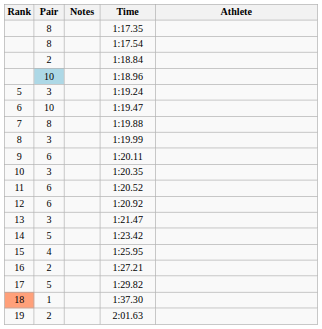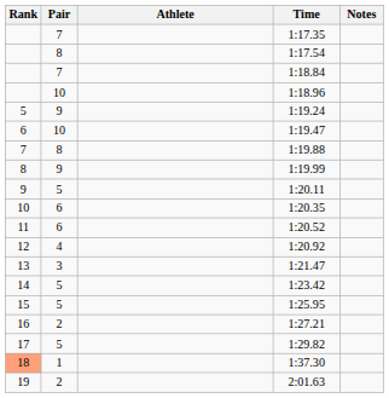 <table class=wikitable style="text-align:center">
 <tr>
 <th width=40>Rank</th>
 <th width=40>Pair</th>
+<th width=250>Athlete</th>
+<th width=80>Time</th>
 <th width=50>Notes</th>
-<th width=80>Time</th>
-<th width=250>Athlete</th>
+</tr>
+<tr>
+<td></td>
+<td>7</td>
+<td align=left></td>
+<td>1:17.35</td>
+<td></td>
 </tr>
 <tr>
 <td></td>
 <td>8</td>
+<td align=left></td>
+<td>1:17.54</td>
 <td></td>
-<td>1:17.35</td>
-<td align=left></td>
 </tr>
 <tr>
 <td></td>
-<td>8</td>
+<td>7</td>
+<td align=left></td>
+<td>1:18.84</td>
 <td></td>
-<td>1:17.54</td>
-<td align=left></td>
 </tr>
 <tr>
 <td></td>
-<td>2</td>
+<td>10</td>
+<td align=left></td>
+<td>1:18.96</td>
 <td></td>
-<td>1:18.84</td>
-<td align=left></td>
-</tr>
-<tr>
-<td></td>
-<td style="background: lightblue;">10</td>
-<td></td>
-<td>1:18.96</td>
-<td align=left></td>
 </tr>
 <tr>
 <td>5</td>
-<td>3</td>
+<td>9</td>
+<td align=left></td>
+<td>1:19.24</td>
 <td></td>
-<td>1:19.24</td>
-<td align=left></td>
 </tr>
 <tr>
 <td>6</td>
 <td>10</td>
+<td align=left></td>
+<td>1:19.47</td>
 <td></td>
-<td>1:19.47</td>
-<td align=left></td>
 </tr>
 <tr>
 <td>7</td>
 <td>8</td>
+<td align=left></td>
+<td>1:19.88</td>
 <td></td>
-<td>1:19.88</td>
-<td align=left></td>
 </tr>
 <tr>
 <td>8</td>
-<td>3</td>
+<td>9</td>
+<td align=left></td>
+<td>1:19.99</td>
 <td></td>
-<td>1:19.99</td>
-<td align=left></td>
 </tr>
 <tr>
 <td>9</td>
-<td>6</td>
+<td>5</td>
+<td align=left></td>
+<td>1:20.11</td>
 <td></td>
-<td>1:20.11</td>
-<td align=left></td>
 </tr>
 <tr>
 <td>10</td>
-<td>3</td>
+<td>6</td>
+<td align=left></td>
+<td>1:20.35</td>
 <td></td>
-<td>1:20.35</td>
-<td align=left></td>
 </tr>
 <tr>
 <td>11</td>
 <td>6</td>
+<td align=left></td>
+<td>1:20.52</td>
 <td></td>
-<td>1:20.52</td>
-<td align=left></td>
 </tr>
 <tr>
 <td>12</td>
-<td>6</td>
+<td>4</td>
+<td align=left></td>
+<td>1:20.92</td>
 <td></td>
-<td>1:20.92</td>
-<td align=left></td>
 </tr>
 <tr>
 <td>13</td>
 <td>3</td>
+<td align=left></td>
+<td>1:21.47</td>
 <td></td>
-<td>1:21.47</td>
-<td align=left></td>
 </tr>
 <tr>
 <td>14</td>
 <td>5</td>
+<td align=left></td>
+<td>1:23.42</td>
 <td></td>
-<td>1:23.42</td>
-<td align=left></td>
 </tr>
 <tr>
 <td>15</td>
-<td>4</td>
+<td>5</td>
+<td align=left></td>
+<td>1:25.95</td>
 <td></td>
-<td>1:25.95</td>
-<td align=left></td>
 </tr>
 <tr>
 <td>16</td>
 <td>2</td>
+<td align=left></td>
+<td>1:27.21</td>
 <td></td>
-<td>1:27.21</td>
-<td align=left></td>
 </tr>
 <tr>
 <td>17</td>
 <td>5</td>
+<td align=left></td>
+<td>1:29.82</td>
 <td></td>
-<td>1:29.82</td>
-<td align=left></td>
 </tr>
 <tr>
 <td style="background: lightsalmon;">18</td>
 <td>1</td>
+<td align=left></td>
+<td>1:37.30</td>
 <td></td>
-<td>1:37.30</td>
-<td align=left></td>
 </tr>
 <tr>
 <td>19</td>
 <td>2</td>
+<td align=left></td>
+<td>2:01.63</td>
 <td></td>
-<td>2:01.63</td>
-<td align=left></td>
 </tr>
 </table>
